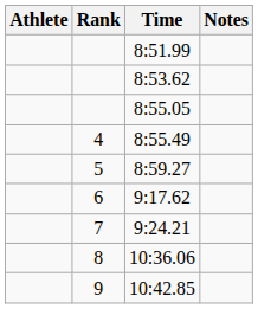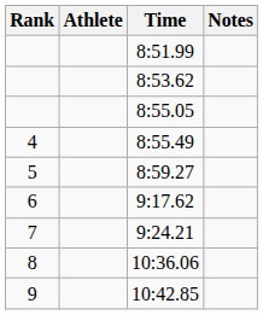 <table class="wikitable sortable" style="text-align:center">
 <tr>
+<th>Rank</th>
 <th>Athlete</th>
-<th>Rank</th>
 <th>Time</th>
 <th>Notes</th>
 </tr>
 <tr>
+<td></td>
 <td align=left></td>
-<td></td>
 <td>8:51.99</td>
 <td></td>
 </tr>
 <tr>
+<td></td>
 <td align=left></td>
-<td></td>
 <td>8:53.62</td>
 <td></td>
 </tr>
 <tr>
+<td></td>
 <td align=left></td>
-<td></td>
 <td>8:55.05</td>
 <td></td>
 </tr>
 <tr>
+<td>4</td>
 <td align=left></td>
-<td>4</td>
 <td>8:55.49</td>
 <td></td>
 </tr>
 <tr>
+<td>5</td>
 <td align=left></td>
-<td>5</td>
 <td>8:59.27</td>
 <td></td>
 </tr>
 <tr>
+<td>6</td>
 <td align=left></td>
-<td>6</td>
 <td>9:17.62</td>
 <td></td>
 </tr>
 <tr>
+<td>7</td>
 <td align=left></td>
-<td>7</td>
 <td>9:24.21</td>
 <td></td>
 </tr>
 <tr>
+<td>8</td>
 <td align=left></td>
-<td>8</td>
 <td>10:36.06</td>
 <td></td>
 </tr>
 <tr>
+<td>9</td>
 <td align=left></td>
-<td>9</td>
 <td>10:42.85</td>
 <td></td>
 </tr>
 </table>
